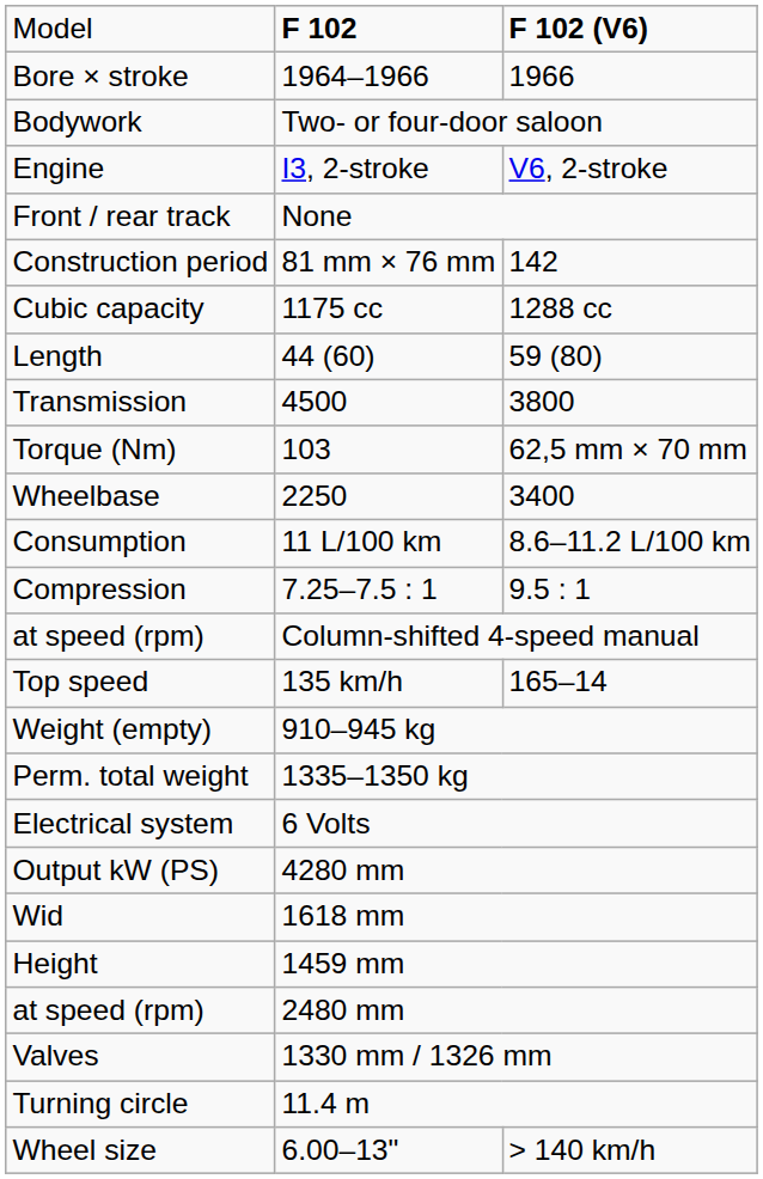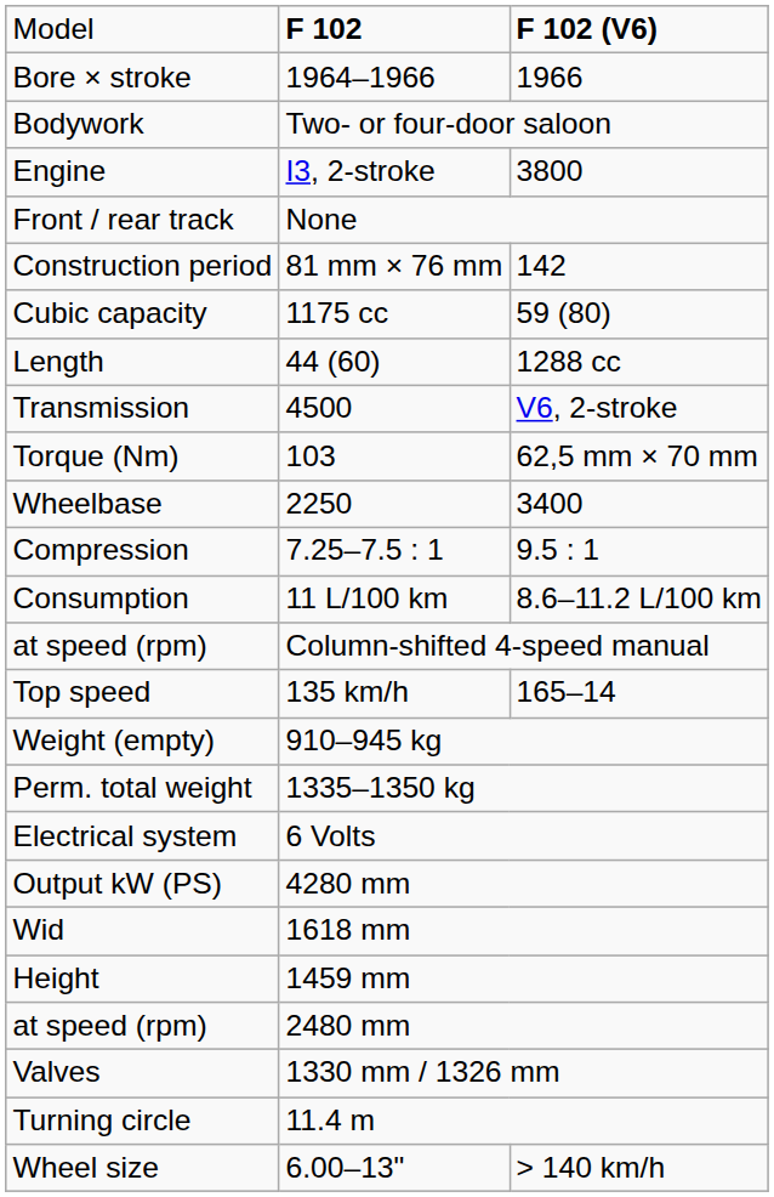 <table class="wikitable">
 <tr>
 <td>Model</td>
 <td><strong>F 102</strong></td>
 <td><strong>F 102 (V6)</strong></td>
 </tr>
 <tr>
 <td>Bore × stroke</td>
 <td>1964–1966</td>
 <td>1966</td>
 </tr>
 <tr>
 <td>Bodywork</td>
 <td colspan="2">Two- or four-door saloon</td>
 </tr>
 <tr>
 <td>Engine</td>
 <td><a href='#'>I3</a>, 2-stroke</td>
-<td><a href='#'>V6</a>, 2-stroke</td>
+<td>3800</td>
 </tr>
 <tr>
 <td>Front / rear track</td>
 <td colspan="2">None</td>
 </tr>
 <tr>
 <td>Construction period</td>
 <td>81 mm × 76 mm</td>
 <td>142</td>
 </tr>
 <tr>
 <td>Cubic capacity</td>
 <td>1175 cc</td>
-<td>1288 cc</td>
+<td>59 (80)</td>
 </tr>
 <tr>
 <td>Length</td>
 <td>44 (60)</td>
-<td>59 (80)</td>
+<td>1288 cc</td>
 </tr>
 <tr>
 <td>Transmission</td>
 <td>4500</td>
-<td>3800</td>
+<td><a href='#'>V6</a>, 2-stroke</td>
 </tr>
 <tr>
 <td>Torque (Nm)</td>
 <td>103</td>
 <td>62,5 mm × 70 mm</td>
 </tr>
 <tr>
 <td>Wheelbase</td>
 <td>2250</td>
 <td>3400</td>
 </tr>
 <tr>
+<td>Compression</td>
+<td>7.25–7.5 : 1</td>
+<td>9.5 : 1</td>
+</tr>
+<tr>
 <td>Consumption</td>
 <td>11 L/100 km</td>
 <td>8.6–11.2 L/100 km</td>
-</tr>
-<tr>
-<td>Compression</td>
-<td>7.25–7.5 : 1</td>
-<td>9.5 : 1</td>
 </tr>
 <tr>
 <td>at speed (rpm)</td>
 <td colspan="2">Column-shifted 4-speed manual</td>
 </tr>
 <tr>
 <td>Top speed</td>
 <td>135 km/h</td>
 <td>165–14</td>
 </tr>
 <tr>
 <td>Weight (empty)</td>
 <td colspan="2">910–945 kg</td>
 </tr>
 <tr>
 <td>Perm. total weight</td>
 <td colspan="2">1335–1350 kg</td>
 </tr>
 <tr>
 <td>Electrical system</td>
 <td colspan="2">6 Volts</td>
 </tr>
 <tr>
 <td>Output kW (PS)</td>
 <td colspan="2">4280 mm</td>
 </tr>
 <tr>
 <td>Wid</td>
 <td colspan="2">1618 mm</td>
 </tr>
 <tr>
 <td>Height</td>
 <td colspan="2">1459 mm</td>
 </tr>
 <tr>
 <td>at speed (rpm)</td>
 <td colspan="2">2480 mm</td>
 </tr>
 <tr>
 <td>Valves</td>
 <td colspan="2">1330 mm / 1326 mm</td>
 </tr>
 <tr>
 <td>Turning circle</td>
 <td colspan="2">11.4 m</td>
 </tr>
 <tr>
 <td>Wheel size</td>
 <td>6.00–13"</td>
 <td>> 140 km/h</td>
 </tr>
 </table>
